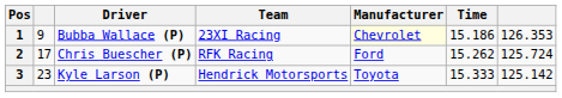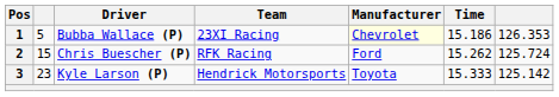 <table class="wikitable" style="font-size:95%">
 <tr>
 <th>Pos</th>
 <th></th>
 <th>Driver</th>
 <th>Team</th>
 <th>Manufacturer</th>
 <th>Time</th>
 <th></th>
 </tr>
 <tr>
 <th>1</th>
-<td>9</td>
+<td>5</td>
 <td><a href='#'>Bubba Wallace</a> <strong>(P)</strong></td>
 <td><a href='#'>23XI Racing</a></td>
 <td style="background: lightyellow;"><a href='#'>Chevrolet</a></td>
 <td>15.186</td>
 <td>126.353</td>
 </tr>
 <tr>
 <th>2</th>
-<td>17</td>
+<td>15</td>
 <td><a href='#'>Chris Buescher</a> <strong>(P)</strong></td>
 <td><a href='#'>RFK Racing</a></td>
 <td><a href='#'>Ford</a></td>
 <td>15.262</td>
 <td>125.724</td>
 </tr>
 <tr>
 <th>3</th>
 <td>23</td>
 <td><a href='#'>Kyle Larson</a> <strong>(P)</strong></td>
 <td><a href='#'>Hendrick Motorsports</a></td>
 <td><a href='#'>Toyota</a></td>
 <td>15.333</td>
 <td>125.142</td>
 </tr>
 <tr>
 <th colspan="7"></th>
 </tr>
 </table>
